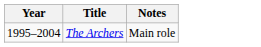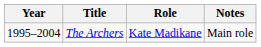 <table class="wikitable">
 <tr>
 <th>Year</th>
 <th>Title</th>
+<th>Role</th>
 <th>Notes</th>
 </tr>
 <tr>
 <td>1995–2004</td>
 <td><em><a href='#'>The Archers</a></em></td>
+<td><a href='#'>Kate Madikane</a></td>
 <td>Main role</td>
 </tr>
 </table>
